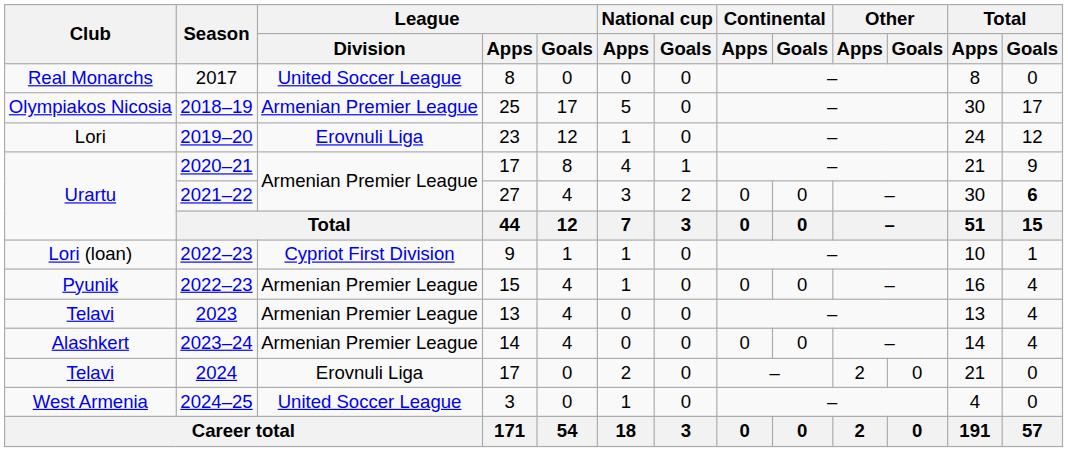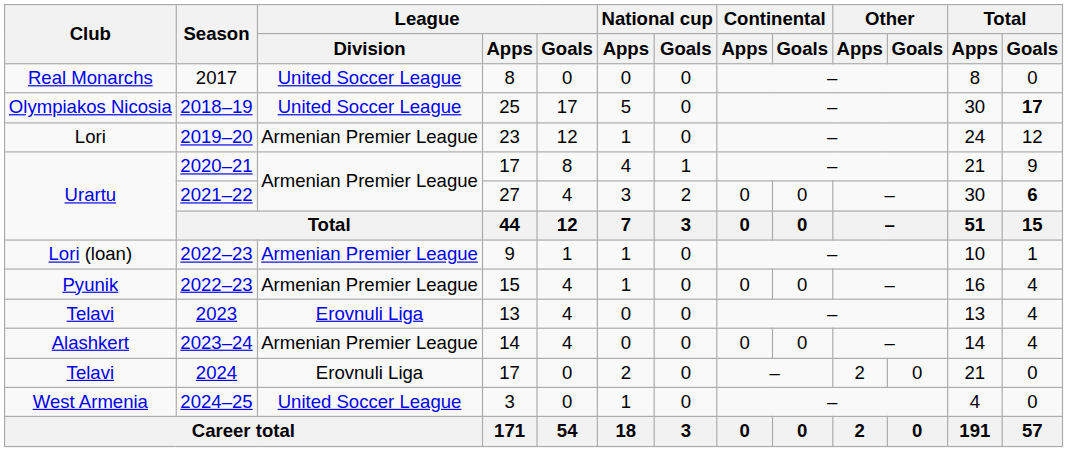 <table class="wikitable" style="text-align:center">
 <tr>
 <th rowspan="2">Club</th>
 <th rowspan="2">Season</th>
 <th colspan="3">League</th>
 <th colspan="2">National cup</th>
 <th colspan="2">Continental</th>
 <th colspan="2">Other</th>
 <th colspan="2">Total</th>
 </tr>
 <tr>
 <th>Division</th>
 <th>Apps</th>
 <th>Goals</th>
 <th>Apps</th>
 <th>Goals</th>
 <th>Apps</th>
 <th>Goals</th>
 <th>Apps</th>
 <th>Goals</th>
 <th>Apps</th>
 <th>Goals</th>
 </tr>
 <tr>
 <td><a href='#'>Real Monarchs</a></td>
 <td>2017</td>
 <td><a href='#'>United Soccer League</a></td>
 <td>8</td>
 <td>0</td>
 <td>0</td>
 <td>0</td>
 <td colspan="4">–</td>
 <td>8</td>
 <td>0</td>
 </tr>
 <tr>
 <td><a href='#'>Olympiakos Nicosia</a></td>
 <td><a href='#'>2018–19</a></td>
-<td><a href='#'>Armenian Premier League</a></td>
+<td><a href='#'>United Soccer League</a></td>
 <td>25</td>
 <td>17</td>
 <td>5</td>
 <td>0</td>
 <td colspan="4">–</td>
 <td>30</td>
-<td>17</td>
+<td><strong>17</strong></td>
 </tr>
 <tr>
 <td>Lori</td>
 <td><a href='#'>2019–20</a></td>
-<td><a href='#'>Erovnuli Liga</a></td>
+<td>Armenian Premier League</td>
 <td>23</td>
 <td>12</td>
 <td>1</td>
 <td>0</td>
 <td colspan="4">–</td>
 <td>24</td>
 <td>12</td>
 </tr>
 <tr>
 <td rowspan="3"><a href='#'>Urartu</a></td>
 <td><a href='#'>2020–21</a></td>
 <td rowspan="2">Armenian Premier League</td>
 <td>17</td>
 <td>8</td>
 <td>4</td>
 <td>1</td>
 <td colspan="4">–</td>
 <td>21</td>
 <td>9</td>
 </tr>
 <tr>
 <td><a href='#'>2021–22</a></td>
 <td>27</td>
 <td>4</td>
 <td>3</td>
 <td>2</td>
 <td>0</td>
 <td>0</td>
 <td colspan="2">–</td>
 <td>30</td>
 <td><strong>6</strong></td>
 </tr>
 <tr>
 <th colspan="2">Total</th>
 <th>44</th>
 <th>12</th>
 <th>7</th>
 <th>3</th>
 <th>0</th>
 <th>0</th>
 <th colspan="2">–</th>
 <th>51</th>
 <th>15</th>
 </tr>
 <tr>
 <td><a href='#'>Lori</a> (loan)</td>
 <td><a href='#'>2022–23</a></td>
-<td><a href='#'>Cypriot First Division</a></td>
+<td><a href='#'>Armenian Premier League</a></td>
 <td>9</td>
 <td>1</td>
 <td>1</td>
 <td>0</td>
 <td colspan="4">–</td>
 <td>10</td>
 <td>1</td>
 </tr>
 <tr>
 <td><a href='#'>Pyunik</a></td>
 <td><a href='#'>2022–23</a></td>
 <td>Armenian Premier League</td>
 <td>15</td>
 <td>4</td>
 <td>1</td>
 <td>0</td>
 <td>0</td>
 <td>0</td>
 <td colspan="2">–</td>
 <td>16</td>
 <td>4</td>
 </tr>
 <tr>
 <td><a href='#'>Telavi</a></td>
 <td><a href='#'>2023</a></td>
-<td>Armenian Premier League</td>
+<td><a href='#'>Erovnuli Liga</a></td>
 <td>13</td>
 <td>4</td>
 <td>0</td>
 <td>0</td>
 <td colspan="4">–</td>
 <td>13</td>
 <td>4</td>
 </tr>
 <tr>
 <td><a href='#'>Alashkert</a></td>
 <td><a href='#'>2023–24</a></td>
 <td>Armenian Premier League</td>
 <td>14</td>
 <td>4</td>
 <td>0</td>
 <td>0</td>
 <td>0</td>
 <td>0</td>
 <td colspan="2">–</td>
 <td>14</td>
 <td>4</td>
 </tr>
 <tr>
 <td><a href='#'>Telavi</a></td>
 <td><a href='#'>2024</a></td>
 <td>Erovnuli Liga</td>
 <td>17</td>
 <td>0</td>
 <td>2</td>
 <td>0</td>
 <td colspan="2">–</td>
 <td>2</td>
 <td>0</td>
 <td>21</td>
 <td>0</td>
 </tr>
 <tr>
 <td><a href='#'>West Armenia</a></td>
 <td><a href='#'>2024–25</a></td>
 <td><a href='#'>United Soccer League</a></td>
 <td>3</td>
 <td>0</td>
 <td>1</td>
 <td>0</td>
 <td colspan="4">–</td>
 <td>4</td>
 <td>0</td>
 </tr>
 <tr>
 <th colspan="3">Career total</th>
 <th>171</th>
 <th>54</th>
 <th>18</th>
 <th>3</th>
 <th>0</th>
 <th>0</th>
 <th>2</th>
 <th>0</th>
 <th>191</th>
 <th>57</th>
 </tr>
 </table>
